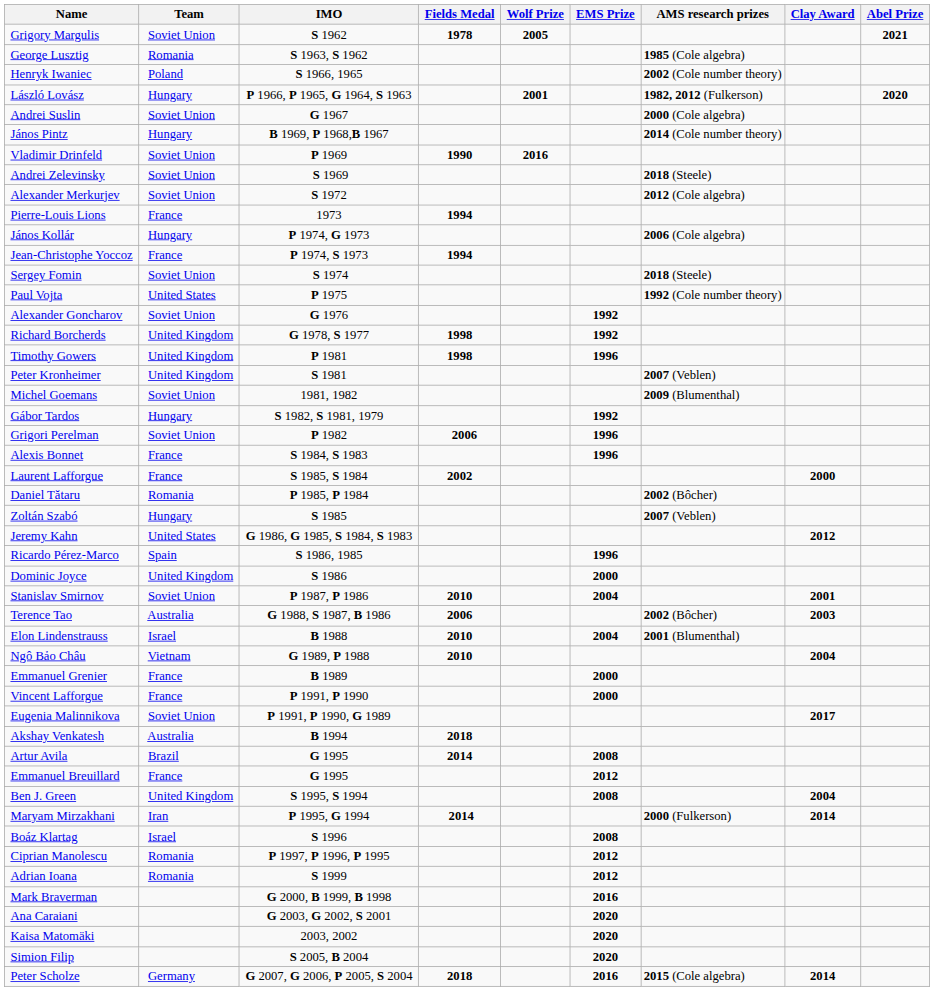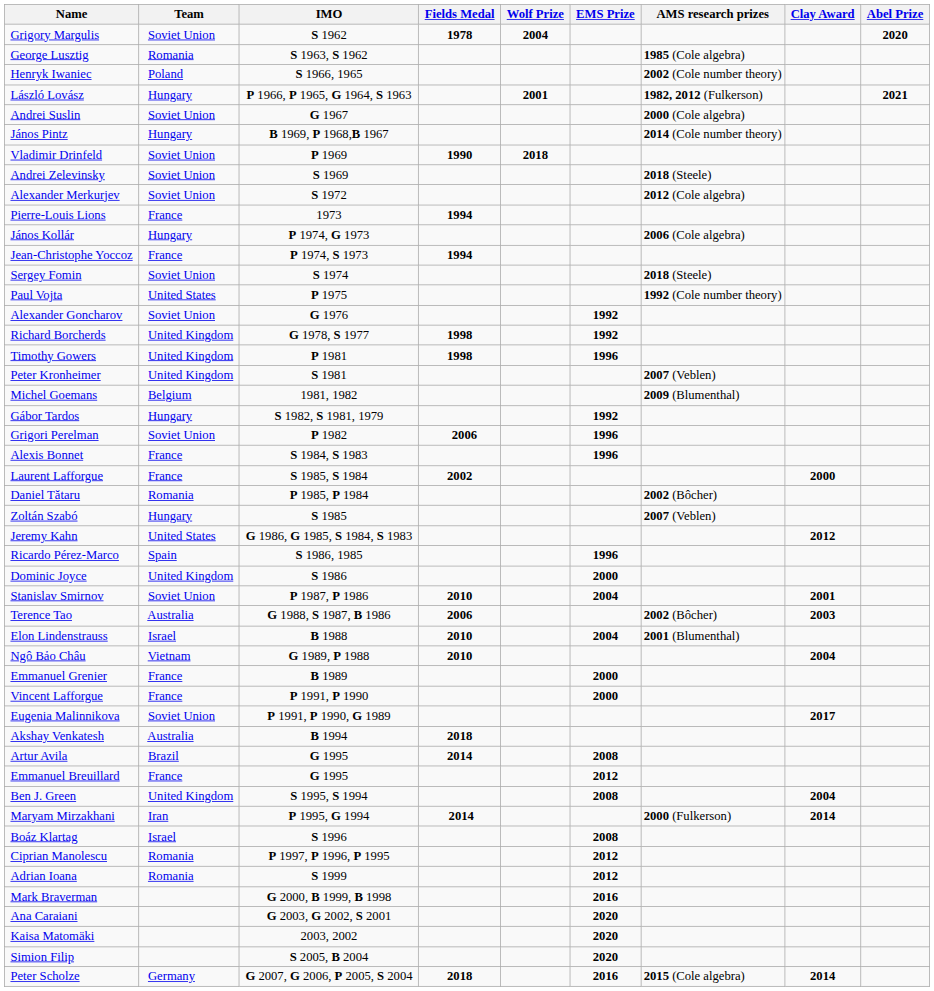 <table class="wikitable sortable">
 <tr>
 <th> Name </th>
 <th> Team </th>
 <th> IMO </th>
 <th class="unsortable"> <a href='#'>Fields Medal</a> </th>
 <th class="unsortable"> <a href='#'>Wolf Prize</a> </th>
 <th class="unsortable"> <a href='#'>EMS Prize</a> </th>
 <th class="unsortable"> AMS research prizes </th>
 <th class="unsortable"> <a href='#'>Clay Award</a> </th>
 <th class=“unsortable”> <a href='#'>Abel Prize</a> </th>
 </tr>
 <tr>
 <td> <a href='#'>Grigory Margulis</a> </td>
 <td>  <a href='#'>Soviet Union</a> </td>
 <td style="text-align:center;"> <strong>S</strong> 1962 </td>
 <td style="text-align:center;"><strong>1978</strong></td>
-<td style="text-align:center;"><strong>2005</strong></td>
+<td style="text-align:center;"><strong>2004</strong></td>
 <td></td>
 <td></td>
 <td></td>
-<td style="text-align:center;"><strong>2021</strong></td>
+<td style="text-align:center;"><strong>2020</strong></td>
 </tr>
 <tr>
 <td> <a href='#'>George Lusztig</a> </td>
 <td>  <a href='#'>Romania</a> </td>
 <td style="text-align:center;"> <strong>S</strong> 1963, <strong>S</strong> 1962 </td>
 <td></td>
 <td></td>
 <td></td>
 <td><strong>1985</strong> (Cole algebra)</td>
 <td></td>
 <td></td>
 </tr>
 <tr>
 <td> <a href='#'>Henryk Iwaniec</a> </td>
 <td>  <a href='#'>Poland</a> </td>
 <td style="text-align:center;"> <strong>S</strong> 1966, 1965 </td>
 <td></td>
 <td></td>
 <td></td>
 <td><strong>2002</strong> (Cole number theory)</td>
 <td></td>
 <td></td>
 </tr>
 <tr>
 <td> <a href='#'>László Lovász</a> </td>
 <td>  <a href='#'>Hungary</a> </td>
 <td style="text-align:center;"> <strong>P</strong> 1966, <strong>P</strong> 1965, <strong>G</strong> 1964, <strong>S</strong> 1963 </td>
 <td></td>
 <td style="text-align:center;"><strong>2001</strong></td>
 <td></td>
 <td><strong>1982, 2012</strong> (Fulkerson)</td>
 <td></td>
-<td style="text-align:center;"><strong>2020</strong></td>
+<td style="text-align:center;"><strong>2021</strong></td>
 </tr>
 <tr>
 <td> <a href='#'>Andrei Suslin</a> </td>
 <td>  <a href='#'>Soviet Union</a> </td>
 <td style="text-align:center;"> <strong>G</strong> 1967 </td>
 <td></td>
 <td></td>
 <td></td>
 <td><strong>2000</strong> (Cole algebra)</td>
 <td></td>
 <td></td>
 </tr>
 <tr>
 <td> <a href='#'>János Pintz</a> </td>
 <td>  <a href='#'>Hungary</a> </td>
 <td style="text-align:center;"> <strong>B</strong> 1969, <strong>P</strong> 1968,<strong>B</strong> 1967 </td>
 <td></td>
 <td></td>
 <td></td>
 <td><strong>2014</strong> (Cole number theory)</td>
 <td></td>
 <td></td>
 </tr>
 <tr>
 <td> <a href='#'>Vladimir Drinfeld</a> </td>
 <td>  <a href='#'>Soviet Union</a> </td>
 <td style="text-align:center;"> <strong>P</strong> 1969 </td>
 <td style="text-align:center;"><strong>1990</strong></td>
-<td style="text-align:center;"><strong>2016</strong></td>
+<td style="text-align:center;"><strong>2018</strong></td>
 <td></td>
 <td></td>
 <td></td>
 <td></td>
 </tr>
 <tr>
 <td> <a href='#'>Andrei Zelevinsky</a> </td>
 <td>  <a href='#'>Soviet Union</a> </td>
 <td style="text-align:center;"> <strong>S</strong> 1969</td>
 <td></td>
 <td></td>
 <td></td>
 <td><strong>2018</strong>  (Steele)</td>
 <td></td>
 <td></td>
 </tr>
 <tr>
 <td> <a href='#'>Alexander Merkurjev</a> </td>
 <td>  <a href='#'>Soviet Union</a> </td>
 <td style="text-align:center;"> <strong>S</strong> 1972 </td>
 <td></td>
 <td></td>
 <td></td>
 <td><strong>2012</strong> (Cole algebra)</td>
 <td></td>
 <td></td>
 </tr>
 <tr>
 <td> <a href='#'>Pierre-Louis Lions</a> </td>
 <td>  <a href='#'>France</a> </td>
 <td style="text-align:center;"> 1973 </td>
 <td style="text-align:center;"><strong>1994</strong></td>
 <td></td>
 <td></td>
 <td></td>
 <td></td>
 <td></td>
 </tr>
 <tr>
 <td> <a href='#'>János Kollár</a> </td>
 <td>  <a href='#'>Hungary</a> </td>
 <td style="text-align:center;"> <strong>P</strong> 1974, <strong>G</strong> 1973 </td>
 <td></td>
 <td></td>
 <td></td>
 <td><strong>2006</strong> (Cole algebra)</td>
 <td></td>
 <td></td>
 </tr>
 <tr>
 <td> <a href='#'>Jean-Christophe Yoccoz</a> </td>
 <td>  <a href='#'>France</a> </td>
 <td style="text-align:center;"> <strong>P</strong> 1974, <strong>S</strong> 1973 </td>
 <td style="text-align:center;"><strong>1994</strong></td>
 <td></td>
 <td></td>
 <td></td>
 <td></td>
 <td></td>
 </tr>
 <tr>
 <td> <a href='#'>Sergey Fomin</a> </td>
 <td>  <a href='#'>Soviet Union</a> </td>
 <td style="text-align:center;"> <strong>S</strong> 1974</td>
 <td></td>
 <td></td>
 <td></td>
 <td><strong>2018</strong>  (Steele)</td>
 <td></td>
 <td></td>
 </tr>
 <tr>
 <td> <a href='#'>Paul Vojta</a> </td>
 <td>  <a href='#'>United States</a> </td>
 <td style="text-align:center;"> <strong>P</strong> 1975 </td>
 <td></td>
 <td></td>
 <td></td>
 <td><strong>1992</strong>  (Cole number theory)</td>
 <td></td>
 <td></td>
 </tr>
 <tr>
 <td> <a href='#'>Alexander Goncharov</a> </td>
 <td>  <a href='#'>Soviet Union</a> </td>
 <td style="text-align:center;"> <strong>G</strong> 1976 </td>
 <td></td>
 <td></td>
 <td style="text-align:center;"><strong>1992</strong></td>
 <td></td>
 <td></td>
 <td></td>
 </tr>
 <tr>
 <td> <a href='#'>Richard Borcherds</a> </td>
 <td>  <a href='#'>United Kingdom</a> </td>
 <td style="text-align:center;"> <strong>G</strong> 1978, <strong>S</strong> 1977 </td>
 <td style="text-align:center;"><strong>1998</strong></td>
 <td></td>
 <td style="text-align:center;"><strong>1992</strong></td>
 <td></td>
 <td></td>
 <td></td>
 </tr>
 <tr>
 <td> <a href='#'>Timothy Gowers</a> </td>
 <td>  <a href='#'>United Kingdom</a> </td>
 <td style="text-align:center;"> <strong>P</strong> 1981 </td>
 <td style="text-align:center;"><strong>1998</strong></td>
 <td></td>
 <td style="text-align:center;"><strong>1996</strong></td>
 <td></td>
 <td></td>
 <td></td>
 </tr>
 <tr>
 <td> <a href='#'>Peter Kronheimer</a> </td>
 <td>  <a href='#'>United Kingdom</a> </td>
 <td style="text-align:center;"> <strong>S</strong> 1981 </td>
 <td></td>
 <td></td>
 <td></td>
 <td><strong>2007</strong> (Veblen)</td>
 <td></td>
 <td></td>
 </tr>
 <tr>
 <td> <a href='#'>Michel Goemans</a> </td>
-<td>  <a href='#'>Soviet Union</a> </td>
+<td>  <a href='#'>Belgium</a> </td>
 <td style="text-align:center;">  1981, 1982  </td>
 <td></td>
 <td></td>
 <td></td>
 <td><strong>2009</strong> (Blumenthal)</td>
 <td></td>
 <td></td>
 </tr>
 <tr>
 <td> <a href='#'>Gábor Tardos</a> </td>
 <td>  <a href='#'>Hungary</a> </td>
 <td style="text-align:center;"> <strong>S</strong> 1982, <strong>S</strong> 1981, 1979 </td>
 <td></td>
 <td></td>
 <td style="text-align:center;"><strong>1992</strong></td>
 <td></td>
 <td></td>
 <td></td>
 </tr>
 <tr>
 <td> <a href='#'>Grigori Perelman</a> </td>
 <td>  <a href='#'>Soviet Union</a> </td>
 <td style="text-align:center;"> <strong>P</strong> 1982 </td>
 <td style="text-align:center;">   <strong>2006</strong></td>
 <td></td>
 <td style="text-align:center;"><strong>1996</strong></td>
 <td></td>
 <td></td>
 <td></td>
 </tr>
 <tr>
 <td> <a href='#'>Alexis Bonnet</a> </td>
 <td>  <a href='#'>France</a> </td>
 <td style="text-align:center;"> <strong>S</strong> 1984, <strong>S</strong> 1983 </td>
 <td></td>
 <td></td>
 <td style="text-align:center;"><strong>1996</strong></td>
 <td></td>
 <td></td>
 <td></td>
 </tr>
 <tr>
 <td> <a href='#'>Laurent Lafforgue</a> </td>
 <td>  <a href='#'>France</a> </td>
 <td style="text-align:center;"> <strong>S</strong> 1985, <strong>S</strong> 1984 </td>
 <td style="text-align:center;"><strong>2002</strong></td>
 <td></td>
 <td></td>
 <td></td>
 <td style="text-align:center;"><strong>2000</strong></td>
 <td></td>
 </tr>
 <tr>
 <td> <a href='#'>Daniel Tătaru</a> </td>
 <td>  <a href='#'>Romania</a> </td>
 <td style="text-align:center;"> <strong>P</strong> 1985, <strong>P</strong> 1984 </td>
 <td></td>
 <td></td>
 <td></td>
 <td><strong>2002</strong> (Bôcher)</td>
 <td></td>
 <td></td>
 </tr>
 <tr>
 <td> <a href='#'>Zoltán Szabó</a> </td>
 <td>  <a href='#'>Hungary</a> </td>
 <td style="text-align:center;"> <strong>S</strong> 1985 </td>
 <td></td>
 <td></td>
 <td></td>
 <td><strong>2007</strong> (Veblen)</td>
 <td></td>
 <td></td>
 </tr>
 <tr>
 <td> <a href='#'>Jeremy Kahn</a> </td>
 <td>  <a href='#'>United States</a> </td>
 <td style="text-align:center;"> <strong>G</strong> 1986, <strong>G</strong> 1985, <strong>S</strong> 1984, <strong>S</strong> 1983 </td>
 <td></td>
 <td></td>
 <td></td>
 <td></td>
 <td style="text-align:center;"><strong>2012</strong></td>
 <td></td>
 </tr>
 <tr>
 <td> <a href='#'>Ricardo Pérez-Marco</a> </td>
 <td>  <a href='#'>Spain</a> </td>
 <td style="text-align:center;"> <strong>S</strong> 1986, 1985 </td>
 <td></td>
 <td></td>
 <td style="text-align:center;"><strong>1996</strong></td>
 <td></td>
 <td></td>
 <td></td>
 </tr>
 <tr>
 <td> <a href='#'>Dominic Joyce</a> </td>
 <td>  <a href='#'>United Kingdom</a> </td>
 <td style="text-align:center;"> <strong>S</strong> 1986 </td>
 <td></td>
 <td></td>
 <td style="text-align:center;"><strong>2000</strong></td>
 <td></td>
 <td></td>
 <td></td>
 </tr>
 <tr>
 <td> <a href='#'>Stanislav Smirnov</a> </td>
 <td>  <a href='#'>Soviet Union</a> </td>
 <td style="text-align:center;"> <strong>P</strong> 1987, <strong>P</strong> 1986 </td>
 <td style="text-align:center;"><strong>2010</strong></td>
 <td></td>
 <td style="text-align:center;"><strong>2004</strong></td>
 <td></td>
 <td style="text-align:center;"><strong>2001</strong></td>
 <td></td>
 </tr>
 <tr>
 <td> <a href='#'>Terence Tao</a> </td>
 <td>  <a href='#'>Australia</a> </td>
 <td style="text-align:center;"> <strong>G</strong> 1988, <strong>S</strong> 1987, <strong>B</strong> 1986 </td>
 <td style="text-align:center;"><strong>2006</strong></td>
 <td></td>
 <td></td>
 <td><strong>2002</strong> (Bôcher)</td>
 <td style="text-align:center;"><strong>2003</strong></td>
 <td></td>
 </tr>
 <tr>
 <td> <a href='#'>Elon Lindenstrauss</a> </td>
 <td>  <a href='#'>Israel</a> </td>
 <td style="text-align:center;"> <strong>B</strong> 1988 </td>
 <td style="text-align:center;"><strong>2010</strong></td>
 <td></td>
 <td style="text-align:center;"><strong>2004</strong></td>
 <td><strong>2001</strong> (Blumenthal)</td>
 <td></td>
 <td></td>
 </tr>
 <tr>
 <td> <a href='#'>Ngô Bảo Châu</a> </td>
 <td>  <a href='#'>Vietnam</a> </td>
 <td style="text-align:center;"> <strong>G</strong> 1989, <strong>P</strong> 1988 </td>
 <td style="text-align:center;"><strong>2010</strong></td>
 <td></td>
 <td></td>
 <td></td>
 <td style="text-align:center;"><strong>2004</strong></td>
 <td></td>
 </tr>
 <tr>
 <td> <a href='#'>Emmanuel Grenier</a> </td>
 <td>  <a href='#'>France</a> </td>
 <td style="text-align:center;"> <strong>B</strong> 1989 </td>
 <td></td>
 <td></td>
 <td style="text-align:center;"><strong>2000</strong></td>
 <td></td>
 <td></td>
 <td></td>
 </tr>
 <tr>
 <td> <a href='#'>Vincent Lafforgue</a> </td>
 <td>  <a href='#'>France</a> </td>
 <td style="text-align:center;"> <strong>P</strong> 1991, <strong>P</strong> 1990 </td>
 <td></td>
 <td></td>
 <td style="text-align:center;"><strong>2000</strong></td>
 <td></td>
 <td></td>
 <td></td>
 </tr>
 <tr>
 <td> <a href='#'>Eugenia Malinnikova</a> </td>
 <td>  <a href='#'>Soviet Union</a> </td>
 <td style="text-align:center;"> <strong>P</strong> 1991, <strong>P</strong> 1990,  <strong>G</strong> 1989 </td>
 <td></td>
 <td></td>
 <td></td>
 <td></td>
 <td style="text-align:center;"><strong>2017</strong></td>
 <td></td>
 </tr>
 <tr>
 <td> <a href='#'>Akshay Venkatesh</a> </td>
 <td>  <a href='#'>Australia</a> </td>
 <td style="text-align:center;"> <strong>B</strong> 1994 </td>
 <td style="text-align:center;"><strong>2018</strong></td>
 <td></td>
 <td></td>
 <td></td>
 <td></td>
 <td></td>
 </tr>
 <tr>
 <td> <a href='#'>Artur Avila</a> </td>
 <td>  <a href='#'>Brazil</a> </td>
 <td style="text-align:center;"> <strong>G</strong> 1995 </td>
 <td style="text-align:center;"><strong>2014</strong></td>
 <td></td>
 <td style="text-align:center;"><strong>2008</strong></td>
 <td></td>
 <td></td>
 <td></td>
 </tr>
 <tr>
 <td> <a href='#'>Emmanuel Breuillard</a> </td>
 <td>  <a href='#'>France</a> </td>
 <td style="text-align:center;"> <strong>G</strong> 1995 </td>
 <td></td>
 <td></td>
 <td style="text-align:center;"><strong>2012</strong></td>
 <td></td>
 <td></td>
 <td></td>
 </tr>
 <tr>
 <td> <a href='#'>Ben J. Green</a> </td>
 <td>  <a href='#'>United Kingdom</a> </td>
 <td style="text-align:center;"> <strong>S</strong> 1995, <strong>S</strong> 1994 </td>
 <td></td>
 <td></td>
 <td style="text-align:center;"><strong>2008</strong></td>
 <td></td>
 <td style="text-align:center;"><strong>2004</strong></td>
 <td></td>
 </tr>
 <tr>
 <td> <a href='#'>Maryam Mirzakhani</a> </td>
 <td>  <a href='#'>Iran</a> </td>
 <td style="text-align:center;"> <strong>P</strong> 1995, <strong>G</strong> 1994 </td>
 <td style="text-align:center;"> <strong>2014</strong></td>
 <td></td>
 <td></td>
 <td><strong>2000</strong> (Fulkerson)</td>
 <td style="text-align:center;"><strong>2014</strong></td>
 <td></td>
 </tr>
 <tr>
 <td> <a href='#'>Boáz Klartag</a> </td>
 <td>  <a href='#'>Israel</a> </td>
 <td style="text-align:center;"> <strong>S</strong> 1996 </td>
 <td></td>
 <td></td>
 <td style="text-align:center;"><strong>2008</strong></td>
 <td></td>
 <td></td>
 <td></td>
 </tr>
 <tr>
 <td> <a href='#'>Ciprian Manolescu</a> </td>
 <td>  <a href='#'>Romania</a> </td>
 <td style="text-align:center;"> <strong>P</strong> 1997, <strong>P</strong> 1996,  <strong>P</strong> 1995 </td>
 <td></td>
 <td></td>
 <td style="text-align:center;"><strong>2012</strong></td>
 <td></td>
 <td></td>
 <td></td>
 </tr>
 <tr>
 <td> <a href='#'>Adrian Ioana</a> </td>
 <td>  <a href='#'>Romania</a> </td>
 <td style="text-align:center;"> <strong>S</strong> 1999 </td>
 <td></td>
 <td></td>
 <td style="text-align:center;"><strong>2012</strong></td>
 <td></td>
 <td></td>
 <td></td>
 </tr>
 <tr>
 <td> <a href='#'>Mark Braverman</a> </td>
 <td>  </td>
 <td style="text-align:center;"> <strong>G</strong> 2000, <strong>B</strong> 1999, <strong>B</strong> 1998 </td>
 <td></td>
 <td></td>
 <td style="text-align:center;"><strong>2016</strong></td>
 <td></td>
 <td></td>
 <td></td>
 </tr>
 <tr>
 <td> <a href='#'>Ana Caraiani</a> </td>
 <td>  </td>
 <td style="text-align:center;"> <strong>G</strong> 2003, <strong>G</strong> 2002, <strong>S</strong> 2001 </td>
 <td></td>
 <td></td>
 <td style="text-align:center;"><strong>2020</strong></td>
 <td></td>
 <td></td>
 <td></td>
 </tr>
 <tr>
 <td> <a href='#'>Kaisa Matomäki</a> </td>
 <td>  </td>
 <td style="text-align:center;"> 2003, 2002 </td>
 <td></td>
 <td></td>
 <td style="text-align:center;"><strong>2020</strong></td>
 <td></td>
 <td></td>
 <td></td>
 </tr>
 <tr>
 <td> <a href='#'>Simion Filip</a> </td>
 <td>  </td>
 <td style="text-align:center;"> <strong>S</strong> 2005, <strong>B</strong> 2004 </td>
 <td></td>
 <td></td>
 <td style="text-align:center;"><strong>2020</strong></td>
 <td></td>
 <td></td>
 <td></td>
 </tr>
 <tr>
 <td> <a href='#'>Peter Scholze</a> </td>
 <td>  <a href='#'>Germany</a> </td>
 <td style="text-align:center;"> <strong>G</strong> 2007, <strong>G</strong> 2006, <strong>P</strong> 2005, <strong>S</strong> 2004 </td>
 <td style="text-align:center;"><strong>2018</strong></td>
 <td></td>
 <td style="text-align:center;"><strong>2016</strong></td>
 <td><strong>2015</strong> (Cole algebra)</td>
 <td style="text-align:center;"><strong>2014</strong></td>
 <td></td>
 </tr>
 </table>
